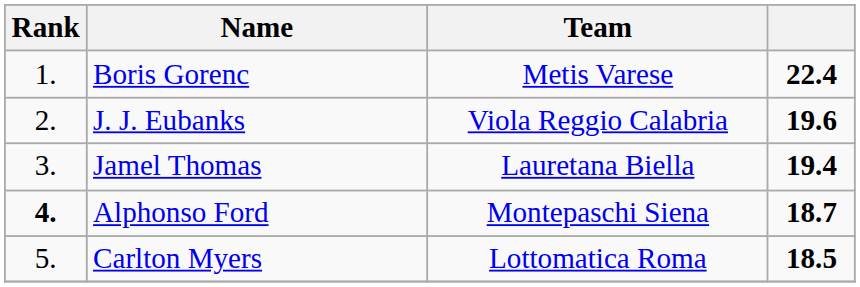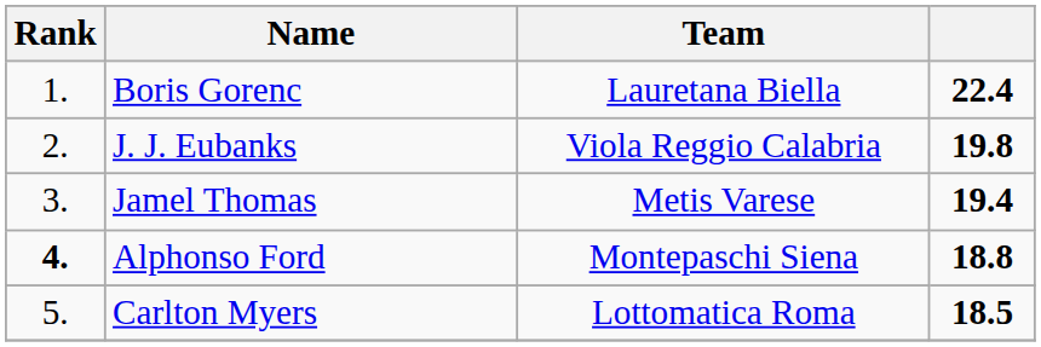 <table class="wikitable" style="text-align: center;">
 <tr>
 <th>Rank</th>
 <th width=180>Name</th>
 <th width=180>Team</th>
 <th width=40></th>
 </tr>
 <tr>
 <td>1.</td>
 <td align="left"> <a href='#'>Boris Gorenc</a></td>
-<td><a href='#'>Metis Varese</a></td>
+<td><a href='#'>Lauretana Biella</a></td>
 <td><strong>22.4</strong></td>
 </tr>
 <tr>
 <td>2.</td>
 <td align="left"> <a href='#'>J. J. Eubanks</a></td>
 <td><a href='#'>Viola Reggio Calabria</a></td>
-<td><strong>19.6</strong></td>
+<td><strong>19.8</strong></td>
 </tr>
 <tr>
 <td>3.</td>
 <td align="left"> <a href='#'>Jamel Thomas</a></td>
-<td><a href='#'>Lauretana Biella</a></td>
+<td><a href='#'>Metis Varese</a></td>
 <td><strong>19.4</strong></td>
 </tr>
 <tr>
 <td><strong>4.</strong></td>
 <td align="left"> <a href='#'>Alphonso Ford</a></td>
 <td><a href='#'>Montepaschi Siena</a></td>
-<td><strong>18.7</strong></td>
+<td><strong>18.8</strong></td>
 </tr>
 <tr>
 <td>5.</td>
 <td align="left"> <a href='#'>Carlton Myers</a></td>
 <td><a href='#'>Lottomatica Roma</a></td>
 <td><strong>18.5</strong></td>
 </tr>
 <tr>
 </tr>
 </table>
